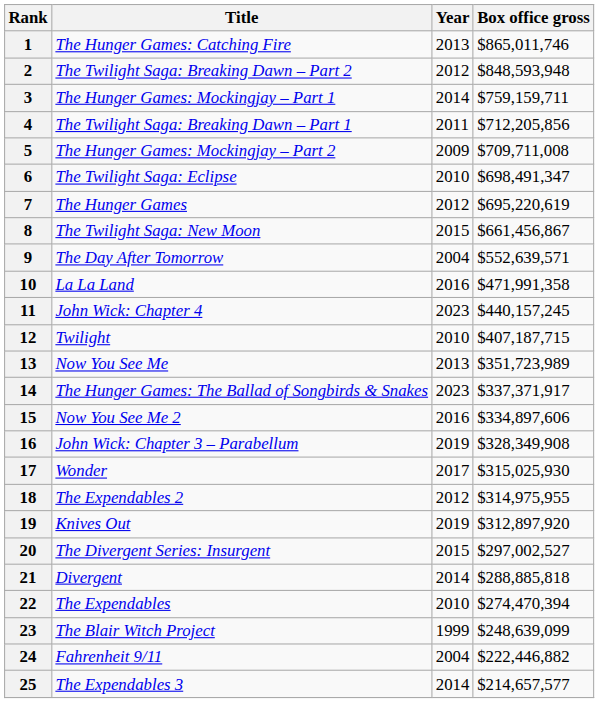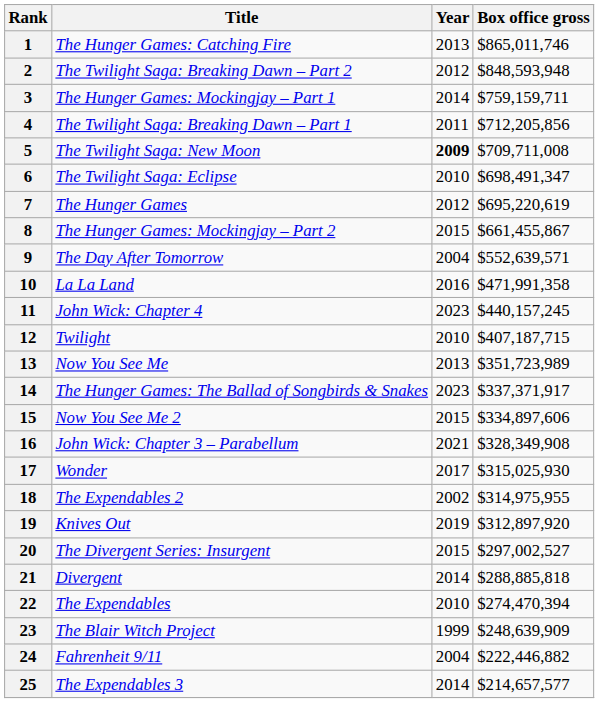 <table class="wikitable sortable" style="margin:auto; margin:auto;">
 <tr>
 <th scope="col">Rank</th>
 <th scope="col">Title</th>
 <th scope="col">Year</th>
 <th scope="col">Box office gross</th>
 </tr>
 <tr>
 <th>1</th>
 <td><em><a href='#'>The Hunger Games: Catching Fire</a></em></td>
 <td>2013</td>
 <td>$865,011,746</td>
 </tr>
 <tr>
 <th>2</th>
 <td><em><a href='#'>The Twilight Saga: Breaking Dawn – Part 2</a></em></td>
 <td>2012</td>
 <td>$848,593,948</td>
 </tr>
 <tr>
 <th>3</th>
 <td><em><a href='#'>The Hunger Games: Mockingjay – Part 1</a></em></td>
 <td>2014</td>
 <td>$759,159,711</td>
 </tr>
 <tr>
 <th>4</th>
 <td><em><a href='#'>The Twilight Saga: Breaking Dawn – Part 1</a></em></td>
 <td>2011</td>
 <td>$712,205,856</td>
 </tr>
 <tr>
 <th>5</th>
-<td><em><a href='#'>The Hunger Games: Mockingjay – Part 2</a></em></td>
-<td>2009</td>
+<td><em><a href='#'>The Twilight Saga: New Moon</a></em></td>
+<td><strong>2009</strong></td>
 <td>$709,711,008</td>
 </tr>
 <tr>
 <th>6</th>
 <td><em><a href='#'>The Twilight Saga: Eclipse</a></em></td>
 <td>2010</td>
 <td>$698,491,347</td>
 </tr>
 <tr>
 <th>7</th>
 <td><em><a href='#'>The Hunger Games</a></em></td>
 <td>2012</td>
 <td>$695,220,619</td>
 </tr>
 <tr>
 <th>8</th>
-<td><em><a href='#'>The Twilight Saga: New Moon</a></em></td>
+<td><em><a href='#'>The Hunger Games: Mockingjay – Part 2</a></em></td>
 <td>2015</td>
-<td>$661,456,867</td>
+<td>$661,455,867</td>
 </tr>
 <tr>
 <th>9</th>
 <td><em><a href='#'>The Day After Tomorrow</a></em></td>
 <td>2004</td>
 <td>$552,639,571</td>
 </tr>
 <tr>
 <th>10</th>
 <td><em><a href='#'>La La Land</a></em></td>
 <td>2016</td>
 <td>$471,991,358</td>
 </tr>
 <tr>
 <th>11</th>
 <td><em><a href='#'>John Wick: Chapter 4</a></em></td>
 <td>2023</td>
 <td>$440,157,245</td>
 </tr>
 <tr>
 <th>12</th>
 <td><em><a href='#'>Twilight</a></em></td>
 <td>2010</td>
 <td>$407,187,715</td>
 </tr>
 <tr>
 <th>13</th>
 <td><em><a href='#'>Now You See Me</a></em></td>
 <td>2013</td>
 <td>$351,723,989</td>
 </tr>
 <tr>
 <th>14</th>
 <td><em><a href='#'>The Hunger Games: The Ballad of Songbirds & Snakes</a></em></td>
 <td>2023</td>
 <td>$337,371,917</td>
 </tr>
 <tr>
 <th>15</th>
 <td><em><a href='#'>Now You See Me 2</a></em></td>
-<td>2016</td>
+<td>2015</td>
 <td>$334,897,606</td>
 </tr>
 <tr>
 <th>16</th>
 <td><em><a href='#'>John Wick: Chapter 3 – Parabellum</a></em></td>
-<td>2019</td>
+<td>2021</td>
 <td>$328,349,908</td>
 </tr>
 <tr>
 <th>17</th>
 <td><em><a href='#'>Wonder</a></em></td>
 <td>2017</td>
 <td>$315,025,930</td>
 </tr>
 <tr>
 <th>18</th>
 <td><em><a href='#'>The Expendables 2</a></em></td>
-<td>2012</td>
+<td>2002</td>
 <td>$314,975,955</td>
 </tr>
 <tr>
 <th>19</th>
 <td><em><a href='#'>Knives Out</a></em></td>
 <td>2019</td>
 <td>$312,897,920</td>
 </tr>
 <tr>
 <th>20</th>
 <td><em><a href='#'>The Divergent Series: Insurgent</a></em></td>
 <td>2015</td>
 <td>$297,002,527</td>
 </tr>
 <tr>
 <th>21</th>
 <td><em><a href='#'>Divergent</a></em></td>
 <td>2014</td>
 <td>$288,885,818</td>
 </tr>
 <tr>
 <th>22</th>
 <td><em><a href='#'>The Expendables</a></em></td>
 <td>2010</td>
 <td>$274,470,394</td>
 </tr>
 <tr>
 <th>23</th>
 <td><em><a href='#'>The Blair Witch Project</a></em></td>
 <td>1999</td>
-<td>$248,639,099</td>
+<td>$248,639,909</td>
 </tr>
 <tr>
 <th>24</th>
 <td><em><a href='#'>Fahrenheit 9/11</a></em></td>
 <td>2004</td>
 <td>$222,446,882</td>
 </tr>
 <tr>
 <th>25</th>
 <td><em><a href='#'>The Expendables 3</a></em></td>
 <td>2014</td>
 <td>$214,657,577</td>
 </tr>
 <tr>
 </tr>
 </table>
